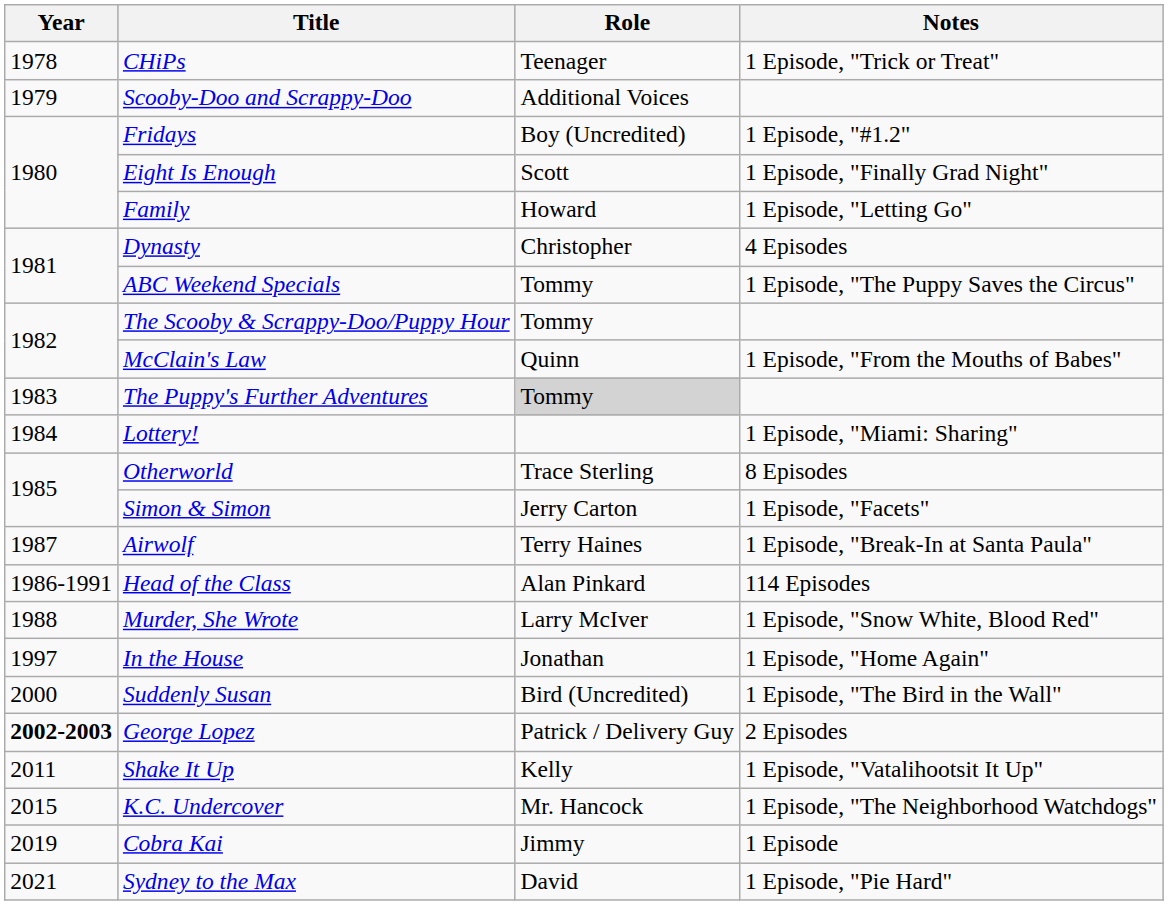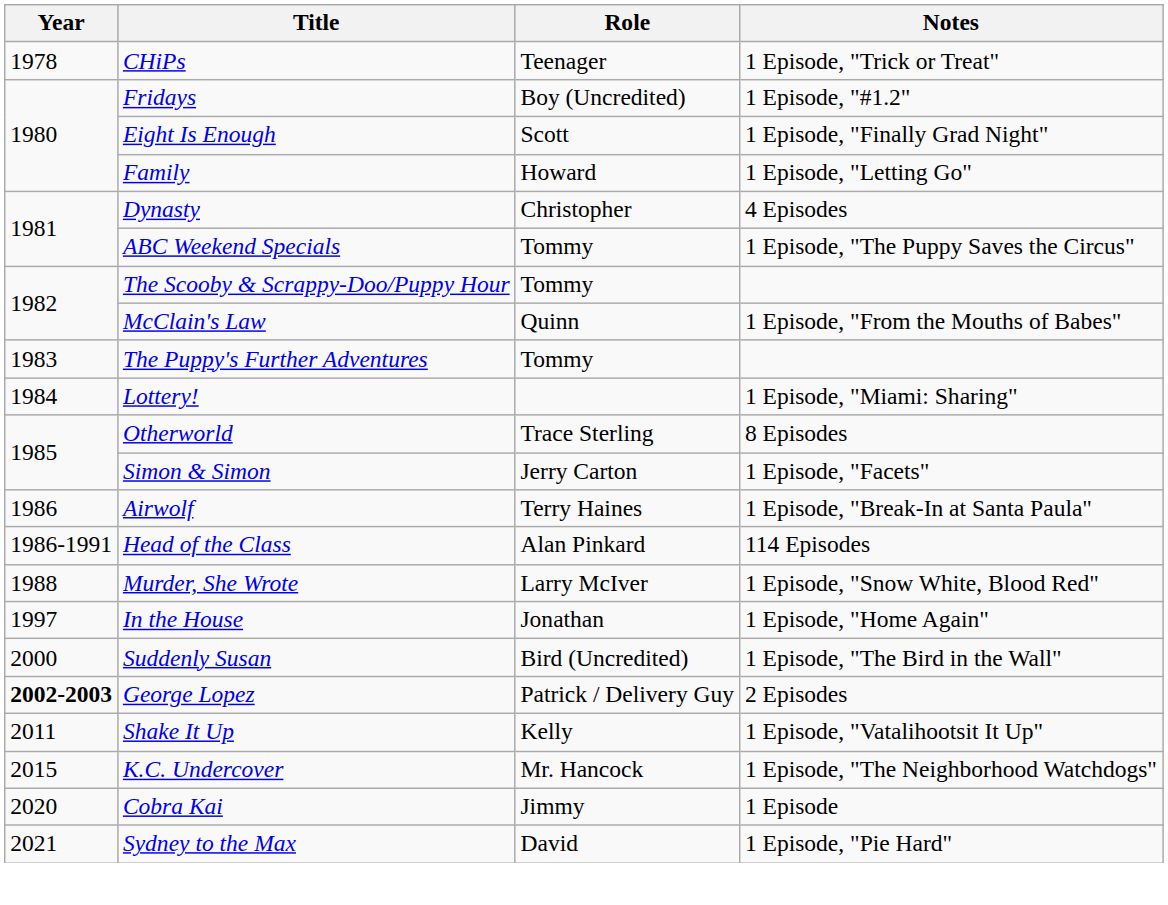 <table class="wikitable sortable">
 <tr>
 <th>Year</th>
 <th>Title</th>
 <th>Role</th>
 <th class="unsortable">Notes</th>
 </tr>
 <tr>
 <td>1978</td>
 <td><em><a href='#'>CHiPs</a></em></td>
 <td>Teenager</td>
 <td>1 Episode, "Trick or Treat"</td>
-</tr>
-<tr>
-<td>1979</td>
-<td><em><a href='#'>Scooby-Doo and Scrappy-Doo</a></em></td>
-<td>Additional Voices</td>
-<td></td>
 </tr>
 <tr>
 <td rowspan="3">1980</td>
 <td><em><a href='#'>Fridays</a></em></td>
 <td>Boy (Uncredited)</td>
 <td>1 Episode, "#1.2"</td>
 </tr>
 <tr>
 <td><em><a href='#'>Eight Is Enough</a></em></td>
 <td>Scott</td>
 <td>1 Episode, "Finally Grad Night"</td>
 </tr>
 <tr>
 <td><em><a href='#'>Family</a></em></td>
 <td>Howard</td>
 <td>1 Episode, "Letting Go"</td>
 </tr>
 <tr>
 <td rowspan="2">1981</td>
 <td><em><a href='#'>Dynasty</a></em></td>
 <td>Christopher</td>
 <td>4 Episodes</td>
 </tr>
 <tr>
 <td><em><a href='#'>ABC Weekend Specials</a></em></td>
 <td>Tommy</td>
 <td>1 Episode, "The Puppy Saves the Circus"</td>
 </tr>
 <tr>
 <td rowspan="2">1982</td>
 <td><em><a href='#'>The Scooby & Scrappy-Doo/Puppy Hour</a></em></td>
 <td>Tommy</td>
 </tr>
 <tr>
 <td><em><a href='#'>McClain's Law</a></em></td>
 <td>Quinn</td>
 <td>1 Episode, "From the Mouths of Babes"</td>
 </tr>
 <tr>
 <td>1983</td>
 <td><em><a href='#'>The Puppy's Further Adventures</a></em></td>
-<td style="background: lightgrey;">Tommy</td>
+<td>Tommy</td>
 <td></td>
 </tr>
 <tr>
 <td>1984</td>
 <td><em><a href='#'>Lottery!</a></em></td>
 <td></td>
 <td>1 Episode, "Miami: Sharing"</td>
 </tr>
 <tr>
 <td rowspan="2">1985</td>
 <td><em><a href='#'>Otherworld</a></em></td>
 <td>Trace Sterling</td>
 <td>8 Episodes</td>
 </tr>
 <tr>
 <td><em><a href='#'>Simon & Simon</a></em></td>
 <td>Jerry Carton</td>
 <td>1 Episode, "Facets"</td>
 </tr>
 <tr>
-<td>1987</td>
+<td>1986</td>
 <td><em><a href='#'>Airwolf</a></em></td>
 <td>Terry Haines</td>
 <td>1 Episode, "Break-In at Santa Paula"</td>
 </tr>
 <tr>
 <td>1986-1991</td>
 <td><em><a href='#'>Head of the Class</a></em></td>
 <td>Alan Pinkard</td>
 <td>114 Episodes</td>
 </tr>
 <tr>
 <td>1988</td>
 <td><em><a href='#'>Murder, She Wrote</a></em></td>
 <td>Larry McIver</td>
 <td>1 Episode, "Snow White, Blood Red"</td>
 </tr>
 <tr>
 <td>1997</td>
 <td><em><a href='#'>In the House</a></em></td>
 <td>Jonathan</td>
 <td>1 Episode, "Home Again"</td>
 </tr>
 <tr>
 <td>2000</td>
 <td><em><a href='#'>Suddenly Susan</a></em></td>
 <td>Bird (Uncredited)</td>
 <td>1 Episode, "The Bird in the Wall"</td>
 </tr>
 <tr>
 <td><strong>2002-2003</strong></td>
 <td><em><a href='#'>George Lopez</a></em></td>
 <td>Patrick / Delivery Guy</td>
 <td>2 Episodes</td>
 </tr>
 <tr>
 <td>2011</td>
 <td><em><a href='#'>Shake It Up</a></em></td>
 <td>Kelly</td>
 <td>1 Episode, "Vatalihootsit It Up"</td>
 </tr>
 <tr>
 <td>2015</td>
 <td><em><a href='#'>K.C. Undercover</a></em></td>
 <td>Mr. Hancock</td>
 <td>1 Episode, "The Neighborhood Watchdogs"</td>
 </tr>
 <tr>
-<td>2019</td>
+<td>2020</td>
 <td><em><a href='#'>Cobra Kai</a></em></td>
 <td>Jimmy</td>
 <td>1 Episode</td>
 </tr>
 <tr>
 <td>2021</td>
 <td><a href='#'><em>Sydney to the Max</em></a></td>
 <td>David</td>
 <td>1 Episode, "Pie Hard"</td>
 </tr>
 </table>
